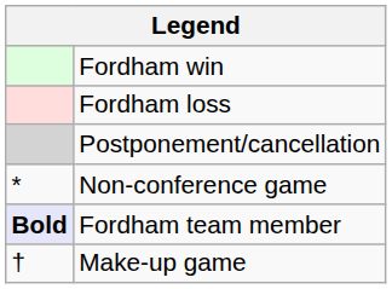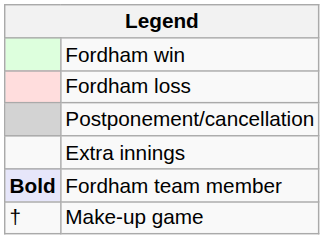 <table class="wikitable" style="font-size:90%">
 <tr>
 <th colspan="2">Legend</th>
 </tr>
 <tr>
 <td bgcolor="#ddffdd"> </td>
 <td>Fordham win</td>
 </tr>
 <tr>
 <td bgcolor="#ffdddd"> </td>
 <td>Fordham loss</td>
 </tr>
 <tr>
 <td bgcolor="#d3d3d3"> </td>
 <td>Postponement/cancellation</td>
 </tr>
 <tr>
-<td>*</td>
-<td>Non-conference game</td>
+<td></td>
+<td>Extra innings</td>
 </tr>
 <tr>
 <td style="background: lavender;"><strong>Bold</strong></td>
 <td>Fordham team member</td>
 </tr>
 <tr>
 <td>†</td>
 <td>Make-up game</td>
 </tr>
 </table>
